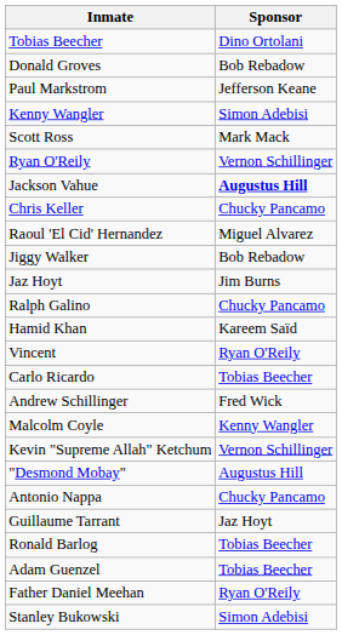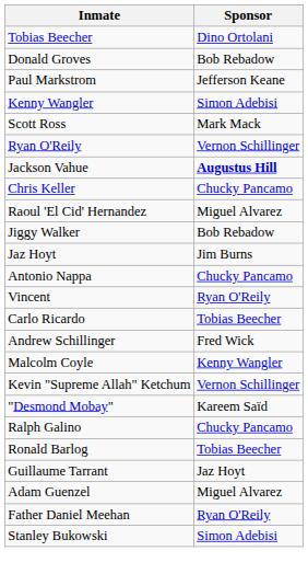 <table class="wikitable">
 <tr>
 <th>Inmate</th>
 <th>Sponsor</th>
 </tr>
 <tr>
 <td><a href='#'>Tobias Beecher</a></td>
 <td><a href='#'>Dino Ortolani</a></td>
 </tr>
 <tr>
 <td>Donald Groves</td>
 <td>Bob Rebadow</td>
 </tr>
 <tr>
 <td>Paul Markstrom</td>
 <td>Jefferson Keane</td>
 </tr>
 <tr>
 <td><a href='#'>Kenny Wangler</a></td>
 <td><a href='#'>Simon Adebisi</a></td>
 </tr>
 <tr>
 <td>Scott Ross</td>
 <td>Mark Mack</td>
 </tr>
 <tr>
 <td><a href='#'>Ryan O'Reily</a></td>
 <td><a href='#'>Vernon Schillinger</a></td>
 </tr>
 <tr>
 <td>Jackson Vahue</td>
 <td><strong><a href='#'>Augustus Hill</a></strong></td>
 </tr>
 <tr>
 <td><a href='#'>Chris Keller</a></td>
 <td><a href='#'>Chucky Pancamo</a></td>
 </tr>
 <tr>
 <td>Raoul 'El Cid' Hernandez</td>
 <td>Miguel Alvarez</td>
 </tr>
 <tr>
 <td>Jiggy Walker</td>
 <td>Bob Rebadow</td>
 </tr>
 <tr>
 <td>Jaz Hoyt</td>
 <td>Jim Burns</td>
 </tr>
 <tr>
-<td>Ralph Galino</td>
+<td>Antonio Nappa</td>
 <td><a href='#'>Chucky Pancamo</a></td>
-</tr>
-<tr>
-<td>Hamid Khan</td>
-<td>Kareem Saïd</td>
 </tr>
 <tr>
 <td>Vincent</td>
 <td><a href='#'>Ryan O'Reily</a></td>
 </tr>
 <tr>
 <td>Carlo Ricardo</td>
 <td><a href='#'>Tobias Beecher</a></td>
 </tr>
 <tr>
 <td>Andrew Schillinger</td>
 <td>Fred Wick</td>
 </tr>
 <tr>
 <td>Malcolm Coyle</td>
 <td><a href='#'>Kenny Wangler</a></td>
 </tr>
 <tr>
 <td>Kevin "Supreme Allah" Ketchum</td>
 <td><a href='#'>Vernon Schillinger</a></td>
 </tr>
 <tr>
 <td>"<a href='#'>Desmond Mobay</a>"</td>
-<td><a href='#'>Augustus Hill</a></td>
+<td>Kareem Saïd</td>
 </tr>
 <tr>
-<td>Antonio Nappa</td>
+<td>Ralph Galino</td>
 <td><a href='#'>Chucky Pancamo</a></td>
+</tr>
+<tr>
+<td>Ronald Barlog</td>
+<td><a href='#'>Tobias Beecher</a></td>
 </tr>
 <tr>
 <td>Guillaume Tarrant</td>
 <td>Jaz Hoyt</td>
 </tr>
 <tr>
-<td>Ronald Barlog</td>
-<td><a href='#'>Tobias Beecher</a></td>
-</tr>
-<tr>
 <td>Adam Guenzel</td>
-<td><a href='#'>Tobias Beecher</a></td>
+<td>Miguel Alvarez</td>
 </tr>
 <tr>
 <td>Father Daniel Meehan</td>
 <td><a href='#'>Ryan O'Reily</a></td>
 </tr>
 <tr>
 <td>Stanley Bukowski</td>
 <td><a href='#'>Simon Adebisi</a></td>
 </tr>
 </table>
